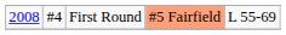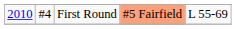 <table class="wikitable" style="text-align:center">
 <tr>
 </tr>
 <tr>
-<td rowspan=1><a href='#'>2008</a></td>
+<td rowspan=1><a href='#'>2010</a></td>
 <td>#4</td>
 <td>First Round</td>
 <td style="background: lightsalmon;">#5 Fairfield</td>
 <td>L 55-69</td>
 </tr>
 <tr style="text-align:center;">
 </tr>
 </table>
